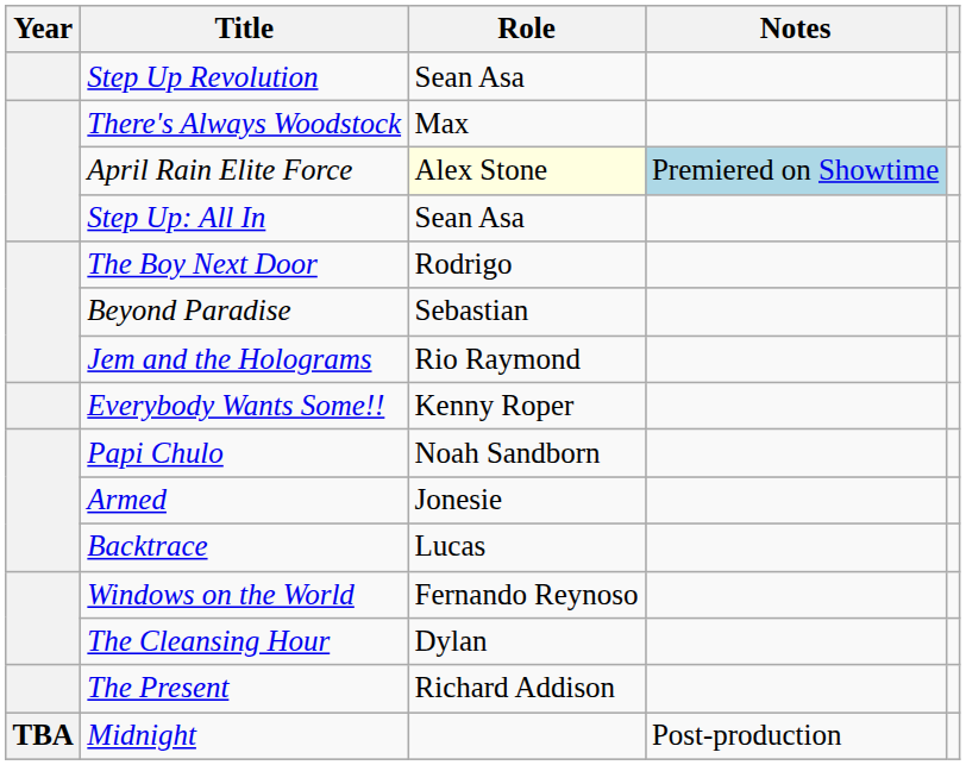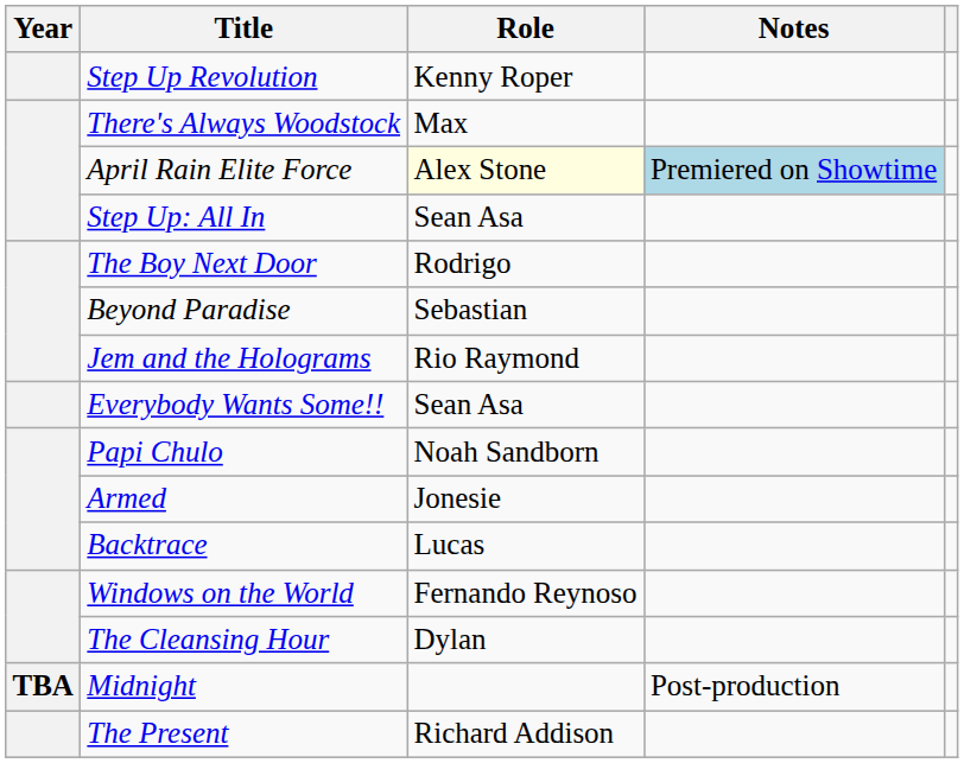 <table class="wikitable plainrowheaders sortable">
 <tr>
 <th scope="col">Year</th>
 <th scope="col">Title</th>
 <th scope="col">Role</th>
 <th scope="col" class="unsortable">Notes</th>
 <th scope="col" class="unsortable"></th>
 </tr>
 <tr>
 <th scope="row"></th>
 <td><em><a href='#'>Step Up Revolution</a></em></td>
-<td>Sean Asa</td>
+<td>Kenny Roper</td>
 <td></td>
 <td style="text-align: center;"></td>
 </tr>
 <tr>
 <th rowspan="3" scope="row"></th>
 <td><em><a href='#'>There's Always Woodstock</a></em></td>
 <td>Max</td>
 <td></td>
 <td style="text-align: center;"></td>
 </tr>
 <tr>
 <td><em>April Rain</em>  <em>Elite Force</em></td>
 <td style="background: lightyellow;">Alex Stone</td>
 <td style="background: lightblue;">Premiered on <a href='#'>Showtime</a></td>
 <td style="text-align: center;"></td>
 </tr>
 <tr>
 <td><em><a href='#'>Step Up: All In</a></em></td>
 <td>Sean Asa</td>
 <td></td>
 <td style="text-align: center;"></td>
 </tr>
 <tr>
 <th rowspan="3" scope="row"></th>
 <td><em><a href='#'>The Boy Next Door</a></em></td>
 <td>Rodrigo</td>
 <td></td>
 <td style="text-align: center;"></td>
 </tr>
 <tr>
 <td><em>Beyond Paradise</em></td>
 <td>Sebastian</td>
 <td></td>
 <td style="text-align: center;"></td>
 </tr>
 <tr>
 <td><em><a href='#'>Jem and the Holograms</a></em></td>
 <td>Rio Raymond</td>
 <td></td>
 <td style="text-align: center;"></td>
 </tr>
 <tr>
 <th scope="row"></th>
 <td><em><a href='#'>Everybody Wants Some!!</a></em></td>
-<td>Kenny Roper</td>
+<td>Sean Asa</td>
 <td></td>
 <td style="text-align: center;"></td>
 </tr>
 <tr>
 <th rowspan="3" scope="row"></th>
 <td><em><a href='#'>Papi Chulo</a></em></td>
 <td>Noah Sandborn</td>
 <td></td>
 <td style="text-align: center;"></td>
 </tr>
 <tr>
 <td><em><a href='#'>Armed</a></em></td>
 <td>Jonesie</td>
 <td></td>
 <td style="text-align: center;"></td>
 </tr>
 <tr>
 <td><em><a href='#'>Backtrace</a></em></td>
 <td>Lucas</td>
 <td></td>
 <td style="text-align: center;"></td>
 </tr>
 <tr>
 <th rowspan="2" scope="row"></th>
 <td><em><a href='#'>Windows on the World</a></em></td>
 <td>Fernando Reynoso</td>
 <td></td>
 <td style="text-align: center;"></td>
 </tr>
 <tr>
 <td><em><a href='#'>The Cleansing Hour</a></em></td>
 <td>Dylan</td>
 <td></td>
 <td style="text-align: center;"></td>
 </tr>
 <tr>
+<th scope="row">TBA</th>
+<td><em><a href='#'>Midnight</a></em></td>
+<td></td>
+<td>Post-production</td>
+<td style="text-align: center;"></td>
+</tr>
+<tr>
 <th scope="row"></th>
 <td><em><a href='#'>The Present</a></em></td>
 <td>Richard Addison</td>
 <td></td>
 <td style="text-align: center;"></td>
 </tr>
-<tr>
-<th scope="row">TBA</th>
-<td><em><a href='#'>Midnight</a></em></td>
-<td></td>
-<td>Post-production</td>
-<td style="text-align: center;"></td>
-</tr>
 </table>
